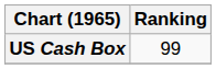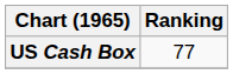 <table class="wikitable plainrowheaders sortable">
 <tr>
 <th scope="col">Chart (1965)</th>
 <th scope="col">Ranking</th>
 </tr>
 <tr>
 <th scope="row">US <em>Cash Box</em></th>
-<td align="center">99</td>
+<td align="center">77</td>
 </tr>
 <tr>
 </tr>
 </table>
